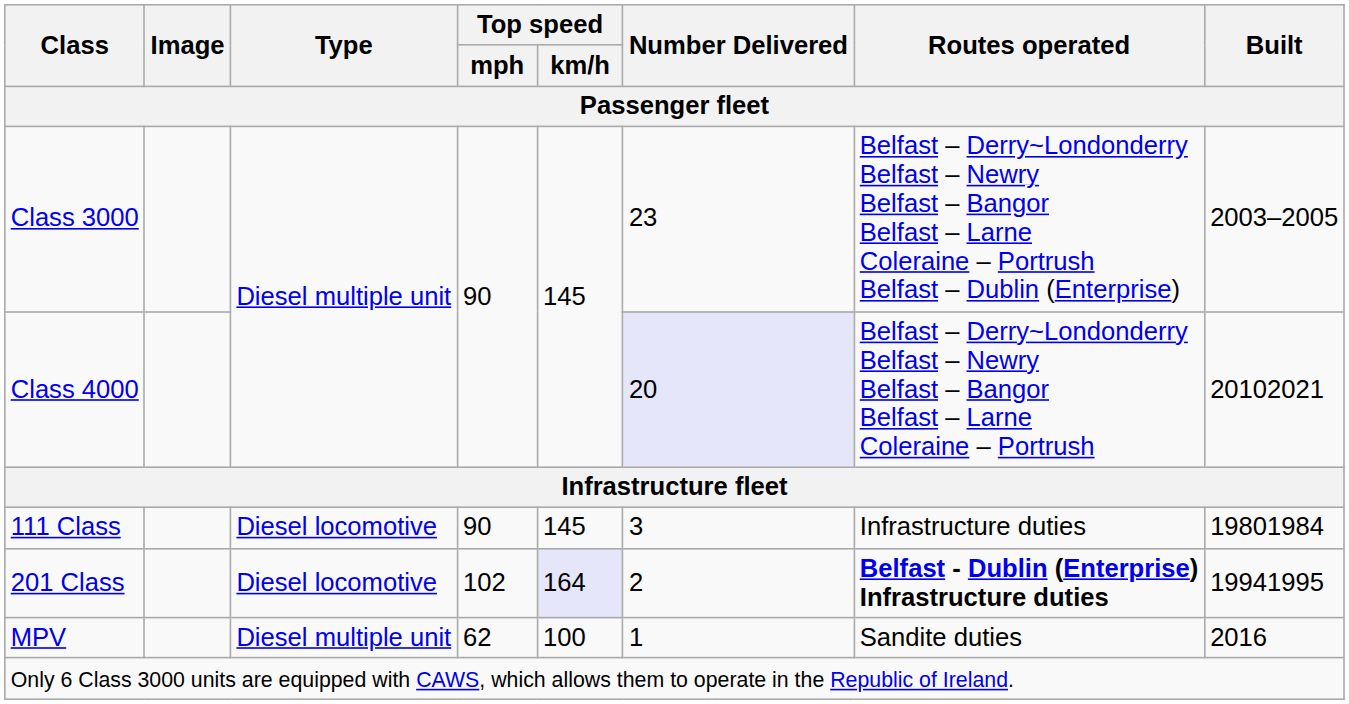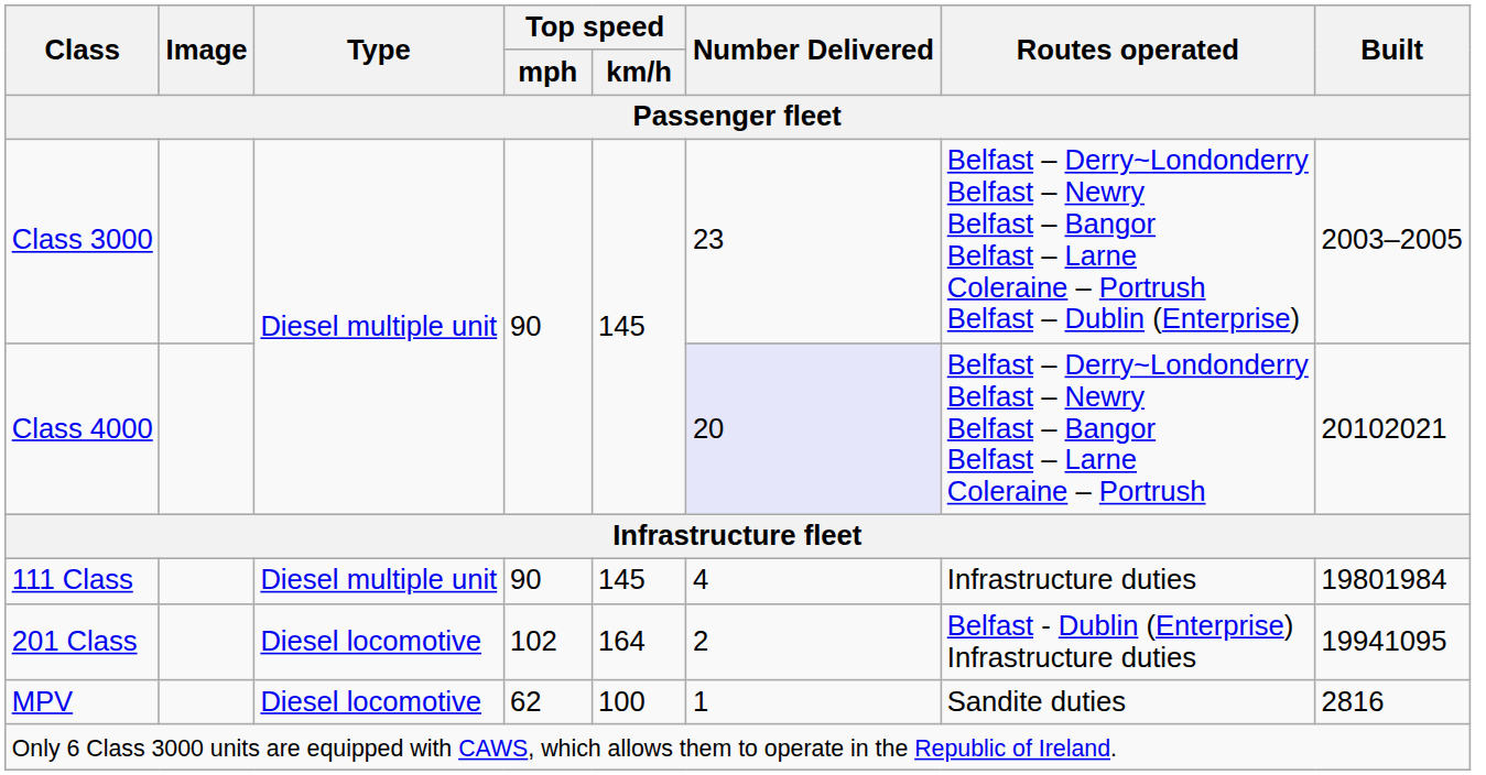 <table class="wikitable">
 <tr style="background:#f9f9f9;">
 <th rowspan="2">Class</th>
 <th rowspan="2">Image</th>
 <th rowspan="2">Type</th>
 <th colspan="2">Top speed</th>
 <th rowspan="2">Number Delivered</th>
 <th rowspan="2">Routes operated</th>
 <th rowspan="2">Built</th>
 </tr>
 <tr style="background:#f9f9f9;">
 <th> mph </th>
 <th> km/h </th>
 </tr>
 <tr>
 <th colspan="8">Passenger fleet</th>
 </tr>
 <tr>
 <td><a href='#'>Class 3000</a></td>
 <td></td>
 <td rowspan="2"><a href='#'>Diesel multiple unit</a></td>
 <td rowspan="2">90</td>
 <td rowspan="2">145</td>
 <td>23</td>
 <td><a href='#'>Belfast</a> – <a href='#'>Derry~Londonderry</a><br><a href='#'>Belfast</a> – <a href='#'>Newry</a><br><a href='#'>Belfast</a> – <a href='#'>Bangor</a><br><a href='#'>Belfast</a> – <a href='#'>Larne</a><br><a href='#'>Coleraine</a> – <a href='#'>Portrush</a><br><a href='#'>Belfast</a> – <a href='#'>Dublin</a> (<a href='#'>Enterprise</a>)</td>
 <td>2003–2005</td>
 </tr>
 <tr>
 <td><a href='#'>Class 4000</a></td>
 <td></td>
 <td style="background: lavender;">20</td>
 <td><a href='#'>Belfast</a> – <a href='#'>Derry~Londonderry</a><br><a href='#'>Belfast</a> – <a href='#'>Newry</a><br><a href='#'>Belfast</a> – <a href='#'>Bangor</a><br><a href='#'>Belfast</a> – <a href='#'>Larne</a><br><a href='#'>Coleraine</a> – <a href='#'>Portrush</a></td>
 <td>20102021</td>
 </tr>
 <tr>
 <th colspan="8">Infrastructure fleet</th>
 </tr>
 <tr>
 <td><a href='#'>111 Class</a></td>
 <td></td>
-<td><a href='#'>Diesel locomotive</a></td>
+<td><a href='#'>Diesel multiple unit</a></td>
 <td>90</td>
 <td>145</td>
-<td>3</td>
+<td>4</td>
 <td>Infrastructure duties</td>
 <td>19801984</td>
 </tr>
 <tr>
 <td><a href='#'>201 Class</a></td>
 <td></td>
 <td><a href='#'>Diesel locomotive</a></td>
 <td>102</td>
-<td style="background: lavender;">164</td>
+<td>164</td>
 <td>2</td>
-<td><strong><a href='#'>Belfast</a> - <a href='#'>Dublin</a> (<a href='#'>Enterprise</a>)<br>Infrastructure duties</strong></td>
-<td>19941995</td>
+<td><a href='#'>Belfast</a> - <a href='#'>Dublin</a> (<a href='#'>Enterprise</a>)<br>Infrastructure duties</td>
+<td>19941095</td>
 </tr>
 <tr>
 <td><a href='#'>MPV</a></td>
 <td></td>
-<td><a href='#'>Diesel multiple unit</a></td>
+<td><a href='#'>Diesel locomotive</a></td>
 <td>62</td>
 <td>100</td>
 <td>1</td>
 <td>Sandite duties</td>
-<td>2016</td>
+<td>2816</td>
 </tr>
 <tr>
 <td colspan="8"><small> Only 6 Class 3000 units are equipped with <a href='#'>CAWS</a>, which allows them to operate in the <a href='#'>Republic of Ireland</a>.</small></td>
 </tr>
 </table>
